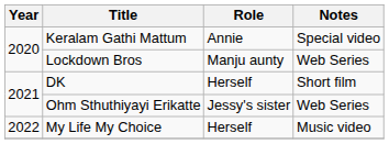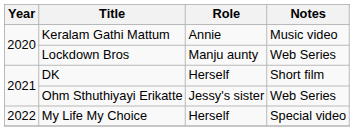 <table class="wikitable sortable">
 <tr>
 <th>Year</th>
 <th>Title</th>
 <th>Role</th>
 <th>Notes</th>
 </tr>
 <tr>
 <td rowspan="2">2020</td>
 <td>Keralam Gathi Mattum</td>
 <td>Annie</td>
-<td>Special video</td>
+<td>Music video</td>
 </tr>
 <tr>
 <td>Lockdown Bros</td>
 <td>Manju aunty</td>
 <td>Web Series</td>
 </tr>
 <tr>
 <td rowspan="2">2021</td>
 <td>DK</td>
 <td>Herself</td>
 <td>Short film</td>
 </tr>
 <tr>
 <td>Ohm Sthuthiyayi Erikatte</td>
 <td>Jessy's sister</td>
 <td>Web Series</td>
 </tr>
 <tr>
 <td>2022</td>
 <td>My Life My Choice</td>
 <td>Herself</td>
-<td>Music video</td>
+<td>Special video</td>
 </tr>
 <tr>
 </tr>
 </table>
